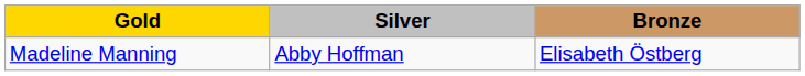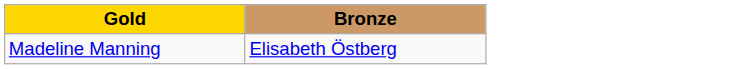 <table class="wikitable" style="text-align:left">
 <tr align="center">
 <td width=200 bgcolor=gold><strong>Gold</strong></td>
-<td width=200 bgcolor=silver><strong>Silver</strong></td>
 <td width=200 bgcolor=CC9966><strong>Bronze</strong></td>
 </tr>
 <tr>
 <td><a href='#'>Madeline Manning</a><br><em></em></td>
-<td><a href='#'>Abby Hoffman</a><br><em></em></td>
 <td><a href='#'>Elisabeth Östberg</a><br><em></em></td>
 </tr>
 </table>
